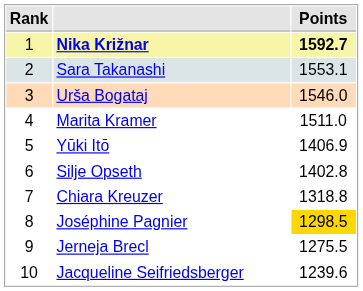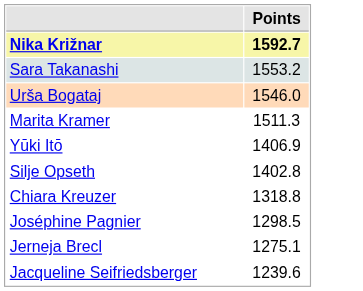 <table cellspacing="1" cellpadding="3" style="border:1px solid #AAAAAA;font-size:86%">
 <tr style="background-color: #E4E4E4;">
-<th style="border-bottom:1px solid #AAAAAA; width: 10px;">Rank</th>
 <th style="border-bottom:1px solid #AAAAAA; width: 200px;"></th>
 <th style="border-bottom:1px solid #AAAAAA; width: 50px;">Points</th>
 </tr>
 <tr style="background:#f7f6a8;">
-<td align=center>1</td>
 <td> <strong><a href='#'>Nika Križnar</a></strong></td>
 <td align=center><strong>1592.7</strong></td>
 </tr>
 <tr style="background:#dce5e5;">
-<td align=center>2</td>
 <td> <a href='#'>Sara Takanashi</a></td>
-<td align=center>1553.1</td>
+<td align=center>1553.2</td>
 </tr>
 <tr style="background:#ffdab9;">
-<td align=center>3</td>
 <td> <a href='#'>Urša Bogataj</a></td>
 <td align=center>1546.0</td>
 </tr>
 <tr>
-<td align=center>4</td>
 <td> <a href='#'>Marita Kramer</a></td>
-<td align=center>1511.0</td>
+<td align=center>1511.3</td>
 </tr>
 <tr>
-<td align=center>5</td>
 <td> <a href='#'>Yūki Itō</a></td>
 <td align=center>1406.9</td>
 </tr>
 <tr>
-<td align=center>6</td>
 <td> <a href='#'>Silje Opseth</a></td>
 <td align=center>1402.8</td>
 </tr>
 <tr>
-<td align=center>7</td>
 <td> <a href='#'>Chiara Kreuzer</a></td>
 <td align=center>1318.8</td>
 </tr>
 <tr>
-<td align=center>8</td>
 <td> <a href='#'>Joséphine Pagnier</a></td>
-<td align=center style="background: gold;">1298.5</td>
+<td align=center>1298.5</td>
 </tr>
 <tr>
-<td align=center>9</td>
 <td> <a href='#'>Jerneja Brecl</a></td>
-<td align=center>1275.5</td>
+<td align=center>1275.1</td>
 </tr>
 <tr>
-<td align=center>10</td>
 <td> <a href='#'>Jacqueline Seifriedsberger</a></td>
 <td align=center>1239.6</td>
 </tr>
 </table>
